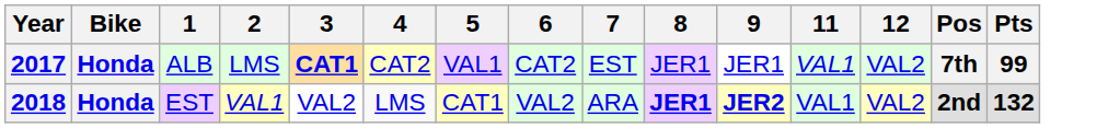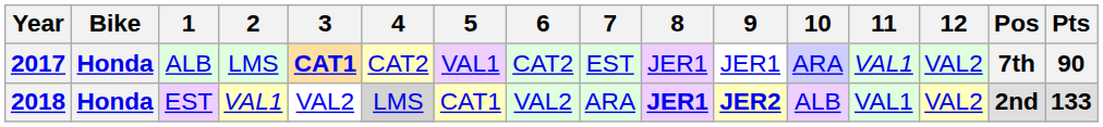 <table class="wikitable" style="text-align:center;">
 <tr>
 <th>Year</th>
 <th>Bike</th>
 <th>1</th>
 <th>2</th>
 <th>3</th>
 <th>4</th>
 <th>5</th>
 <th>6</th>
 <th>7</th>
 <th>8</th>
 <th>9</th>
+<th>10</th>
 <th>11</th>
 <th>12</th>
 <th>Pos</th>
 <th>Pts</th>
 </tr>
 <tr>
 <th><a href='#'>2017</a></th>
 <th><a href='#'>Honda</a></th>
 <td style="background:#dfffdf;"><a href='#'>ALB</a><br></td>
 <td style="background:#dfffdf;"><a href='#'>LMS</a><br></td>
 <td style="background:#ffdf9f;"><strong><a href='#'>CAT1</a><br></strong></td>
 <td style="background:#ffffbf;"><a href='#'>CAT2</a><br></td>
 <td style="background:#efcfff;"><a href='#'>VAL1</a><br></td>
 <td style="background:#dfffdf;"><a href='#'>CAT2</a><br></td>
 <td style="background:#dfffdf;"><a href='#'>EST</a><br></td>
 <td style="background:#efcfff;"><a href='#'>JER1</a><br></td>
 <td style="background:#ffffff;"><a href='#'>JER1</a><br></td>
+<td style="background:#cfcfff;"><a href='#'>ARA</a><br></td>
 <td style="background:#dfffdf;"><em><a href='#'>VAL1</a></em><br></td>
 <td style="background:#dfffdf;"><a href='#'>VAL2</a><br></td>
 <th>7th</th>
-<th>99</th>
+<th>90</th>
 </tr>
 <tr>
 <th><a href='#'>2018</a></th>
 <th><a href='#'>Honda</a></th>
 <td style="background:#efcfff;"><a href='#'>EST</a><br></td>
 <td style="background:#ffffbf;"><em><a href='#'>VAL1</a></em><br></td>
 <td style="background:#ffffff;"><a href='#'>VAL2</a><br></td>
-<td><a href='#'>LMS</a></td>
+<td style="background: lightgrey;"><a href='#'>LMS</a></td>
 <td style="background:#ffffbf;"><a href='#'>CAT1</a><br></td>
 <td style="background:#dfffdf;"><a href='#'>VAL2</a><br></td>
 <td style="background:#dfffdf;"><a href='#'>ARA</a><br></td>
 <td style="background:#efcfff;"><strong><a href='#'>JER1</a></strong><br></td>
 <td style="background:#ffffbf;"><strong><a href='#'>JER2</a></strong><br></td>
+<td style="background:#efcfff;"><a href='#'>ALB</a><br></td>
 <td style="background:#dfffdf;"><a href='#'>VAL1</a><br></td>
 <td style="background:#ffffbf;"><a href='#'>VAL2</a><br></td>
 <th style="background:#dfdfdf;">2nd</th>
-<th style="background:#dfdfdf;">132</th>
+<th style="background:#dfdfdf;">133</th>
 </tr>
 </table>
